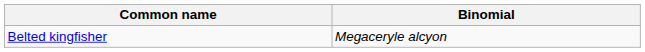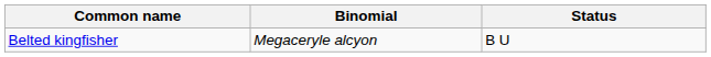 <table width=60% class="wikitable">
 <tr>
 <th width=35%>Common name</th>
 <th width=33%>Binomial</th>
+<th width=32%>Status</th>
 </tr>
 <tr>
 <td><a href='#'>Belted kingfisher</a></td>
 <td><em>Megaceryle alcyon</em></td>
+<td>B U</td>
 </tr>
 </table>
